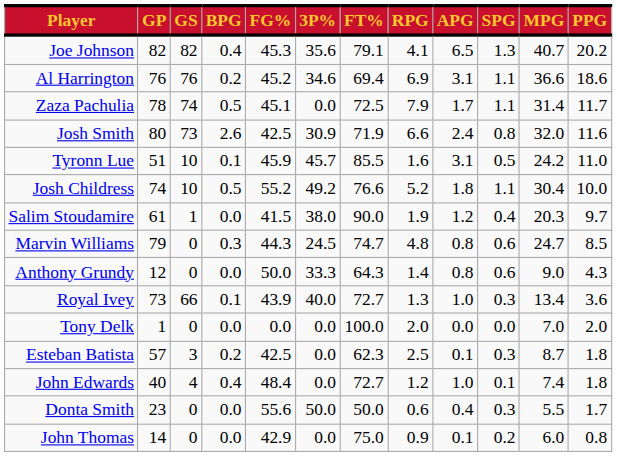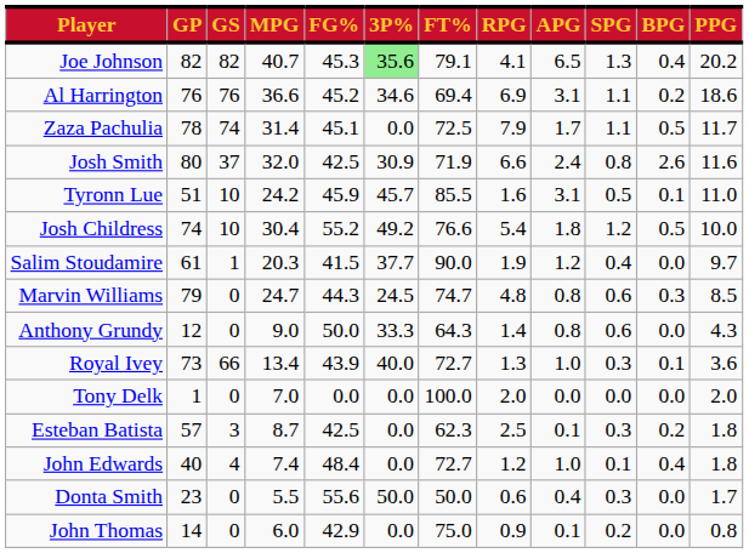 <table class="wikitable sortable" style="text-align:right;">
 <tr>
 <th style="background:#C8102E; color:#FFC72C; border-top:#010101 3px solid; border-bottom:#010101 3px solid;">Player</th>
 <th style="background:#C8102E; color:#FFC72C; border-top:#010101 3px solid; border-bottom:#010101 3px solid;">GP</th>
 <th style="background:#C8102E; color:#FFC72C; border-top:#010101 3px solid; border-bottom:#010101 3px solid;">GS</th>
-<th style="background:#C8102E; color:#FFC72C; border-top:#010101 3px solid; border-bottom:#010101 3px solid;">BPG</th>
+<th style="background:#C8102E; color:#FFC72C; border-top:#010101 3px solid; border-bottom:#010101 3px solid;">MPG</th>
 <th style="background:#C8102E; color:#FFC72C; border-top:#010101 3px solid; border-bottom:#010101 3px solid;">FG%</th>
 <th style="background:#C8102E; color:#FFC72C; border-top:#010101 3px solid; border-bottom:#010101 3px solid;">3P%</th>
 <th style="background:#C8102E; color:#FFC72C; border-top:#010101 3px solid; border-bottom:#010101 3px solid;">FT%</th>
 <th style="background:#C8102E; color:#FFC72C; border-top:#010101 3px solid; border-bottom:#010101 3px solid;">RPG</th>
 <th style="background:#C8102E; color:#FFC72C; border-top:#010101 3px solid; border-bottom:#010101 3px solid;">APG</th>
 <th style="background:#C8102E; color:#FFC72C; border-top:#010101 3px solid; border-bottom:#010101 3px solid;">SPG</th>
-<th style="background:#C8102E; color:#FFC72C; border-top:#010101 3px solid; border-bottom:#010101 3px solid;">MPG</th>
+<th style="background:#C8102E; color:#FFC72C; border-top:#010101 3px solid; border-bottom:#010101 3px solid;">BPG</th>
 <th style="background:#C8102E; color:#FFC72C; border-top:#010101 3px solid; border-bottom:#010101 3px solid;">PPG</th>
 </tr>
 <tr>
 <td><a href='#'>Joe Johnson</a></td>
 <td>82</td>
 <td>82</td>
-<td>0.4</td>
+<td>40.7</td>
 <td>45.3</td>
-<td>35.6</td>
+<td style="background: lightgreen;">35.6</td>
 <td>79.1</td>
 <td>4.1</td>
 <td>6.5</td>
 <td>1.3</td>
-<td>40.7</td>
+<td>0.4</td>
 <td>20.2</td>
 </tr>
 <tr>
 <td><a href='#'>Al Harrington</a></td>
 <td>76</td>
 <td>76</td>
-<td>0.2</td>
+<td>36.6</td>
 <td>45.2</td>
 <td>34.6</td>
 <td>69.4</td>
 <td>6.9</td>
 <td>3.1</td>
 <td>1.1</td>
-<td>36.6</td>
+<td>0.2</td>
 <td>18.6</td>
 </tr>
 <tr>
 <td><a href='#'>Zaza Pachulia</a></td>
 <td>78</td>
 <td>74</td>
-<td>0.5</td>
+<td>31.4</td>
 <td>45.1</td>
 <td>0.0</td>
 <td>72.5</td>
 <td>7.9</td>
 <td>1.7</td>
 <td>1.1</td>
-<td>31.4</td>
+<td>0.5</td>
 <td>11.7</td>
 </tr>
 <tr>
 <td><a href='#'>Josh Smith</a></td>
 <td>80</td>
-<td>73</td>
-<td>2.6</td>
+<td>37</td>
+<td>32.0</td>
 <td>42.5</td>
 <td>30.9</td>
 <td>71.9</td>
 <td>6.6</td>
 <td>2.4</td>
 <td>0.8</td>
-<td>32.0</td>
+<td>2.6</td>
 <td>11.6</td>
 </tr>
 <tr>
 <td><a href='#'>Tyronn Lue</a></td>
 <td>51</td>
 <td>10</td>
-<td>0.1</td>
+<td>24.2</td>
 <td>45.9</td>
 <td>45.7</td>
 <td>85.5</td>
 <td>1.6</td>
 <td>3.1</td>
 <td>0.5</td>
-<td>24.2</td>
+<td>0.1</td>
 <td>11.0</td>
 </tr>
 <tr>
 <td><a href='#'>Josh Childress</a></td>
 <td>74</td>
 <td>10</td>
-<td>0.5</td>
+<td>30.4</td>
 <td>55.2</td>
 <td>49.2</td>
 <td>76.6</td>
-<td>5.2</td>
+<td>5.4</td>
 <td>1.8</td>
-<td>1.1</td>
-<td>30.4</td>
+<td>1.2</td>
+<td>0.5</td>
 <td>10.0</td>
 </tr>
 <tr>
 <td><a href='#'>Salim Stoudamire</a></td>
 <td>61</td>
 <td>1</td>
-<td>0.0</td>
+<td>20.3</td>
 <td>41.5</td>
-<td>38.0</td>
+<td>37.7</td>
 <td>90.0</td>
 <td>1.9</td>
 <td>1.2</td>
 <td>0.4</td>
-<td>20.3</td>
+<td>0.0</td>
 <td>9.7</td>
 </tr>
 <tr>
 <td><a href='#'>Marvin Williams</a></td>
 <td>79</td>
 <td>0</td>
-<td>0.3</td>
+<td>24.7</td>
 <td>44.3</td>
 <td>24.5</td>
 <td>74.7</td>
 <td>4.8</td>
 <td>0.8</td>
 <td>0.6</td>
-<td>24.7</td>
+<td>0.3</td>
 <td>8.5</td>
 </tr>
 <tr>
 <td><a href='#'>Anthony Grundy</a></td>
 <td>12</td>
 <td>0</td>
-<td>0.0</td>
+<td>9.0</td>
 <td>50.0</td>
 <td>33.3</td>
 <td>64.3</td>
 <td>1.4</td>
 <td>0.8</td>
 <td>0.6</td>
-<td>9.0</td>
+<td>0.0</td>
 <td>4.3</td>
 </tr>
 <tr>
 <td><a href='#'>Royal Ivey</a></td>
 <td>73</td>
 <td>66</td>
-<td>0.1</td>
+<td>13.4</td>
 <td>43.9</td>
 <td>40.0</td>
 <td>72.7</td>
 <td>1.3</td>
 <td>1.0</td>
 <td>0.3</td>
-<td>13.4</td>
+<td>0.1</td>
 <td>3.6</td>
 </tr>
 <tr>
 <td><a href='#'>Tony Delk</a></td>
 <td>1</td>
 <td>0</td>
-<td>0.0</td>
+<td>7.0</td>
 <td>0.0</td>
 <td>0.0</td>
 <td>100.0</td>
 <td>2.0</td>
 <td>0.0</td>
 <td>0.0</td>
-<td>7.0</td>
+<td>0.0</td>
 <td>2.0</td>
 </tr>
 <tr>
 <td><a href='#'>Esteban Batista</a></td>
 <td>57</td>
 <td>3</td>
-<td>0.2</td>
+<td>8.7</td>
 <td>42.5</td>
 <td>0.0</td>
 <td>62.3</td>
 <td>2.5</td>
 <td>0.1</td>
 <td>0.3</td>
-<td>8.7</td>
+<td>0.2</td>
 <td>1.8</td>
 </tr>
 <tr>
 <td><a href='#'>John Edwards</a></td>
 <td>40</td>
 <td>4</td>
-<td>0.4</td>
+<td>7.4</td>
 <td>48.4</td>
 <td>0.0</td>
 <td>72.7</td>
 <td>1.2</td>
 <td>1.0</td>
 <td>0.1</td>
-<td>7.4</td>
+<td>0.4</td>
 <td>1.8</td>
 </tr>
 <tr>
 <td><a href='#'>Donta Smith</a></td>
 <td>23</td>
 <td>0</td>
-<td>0.0</td>
+<td>5.5</td>
 <td>55.6</td>
 <td>50.0</td>
 <td>50.0</td>
 <td>0.6</td>
 <td>0.4</td>
 <td>0.3</td>
-<td>5.5</td>
+<td>0.0</td>
 <td>1.7</td>
 </tr>
 <tr>
 <td><a href='#'>John Thomas</a></td>
 <td>14</td>
 <td>0</td>
-<td>0.0</td>
+<td>6.0</td>
 <td>42.9</td>
 <td>0.0</td>
 <td>75.0</td>
 <td>0.9</td>
 <td>0.1</td>
 <td>0.2</td>
-<td>6.0</td>
+<td>0.0</td>
 <td>0.8</td>
 </tr>
 </table>
